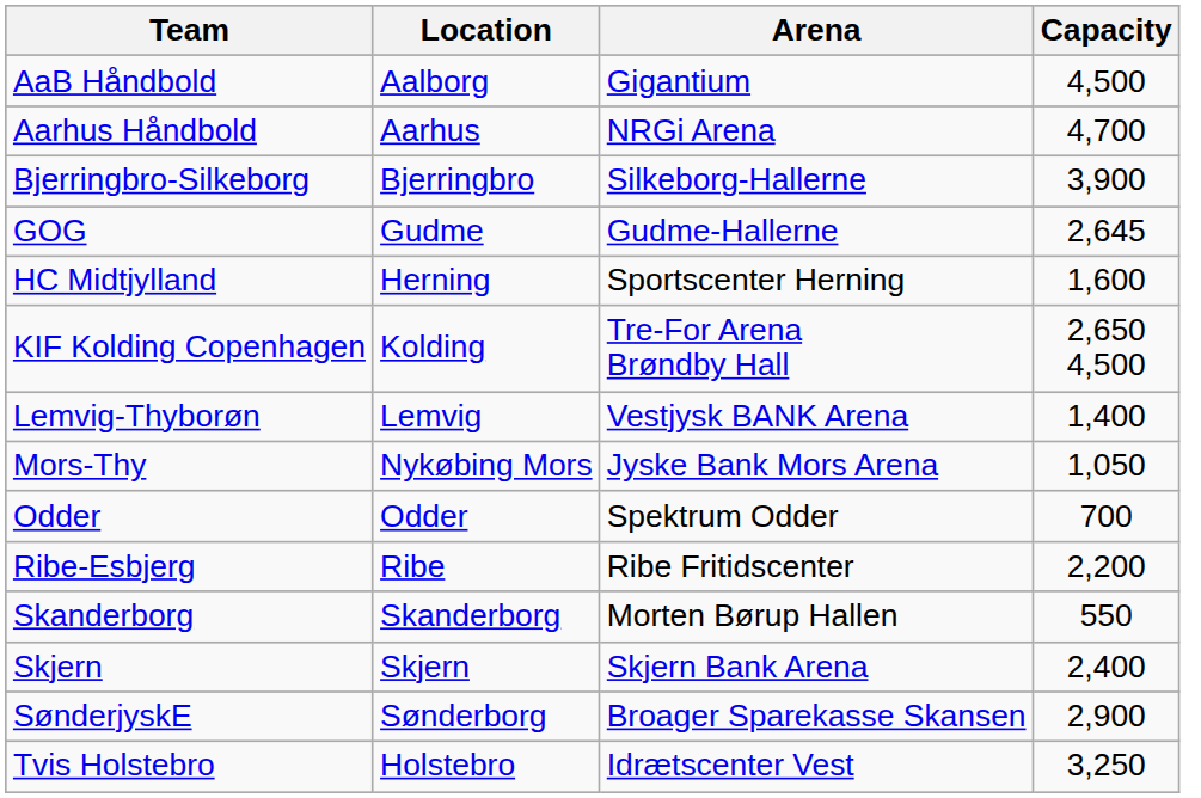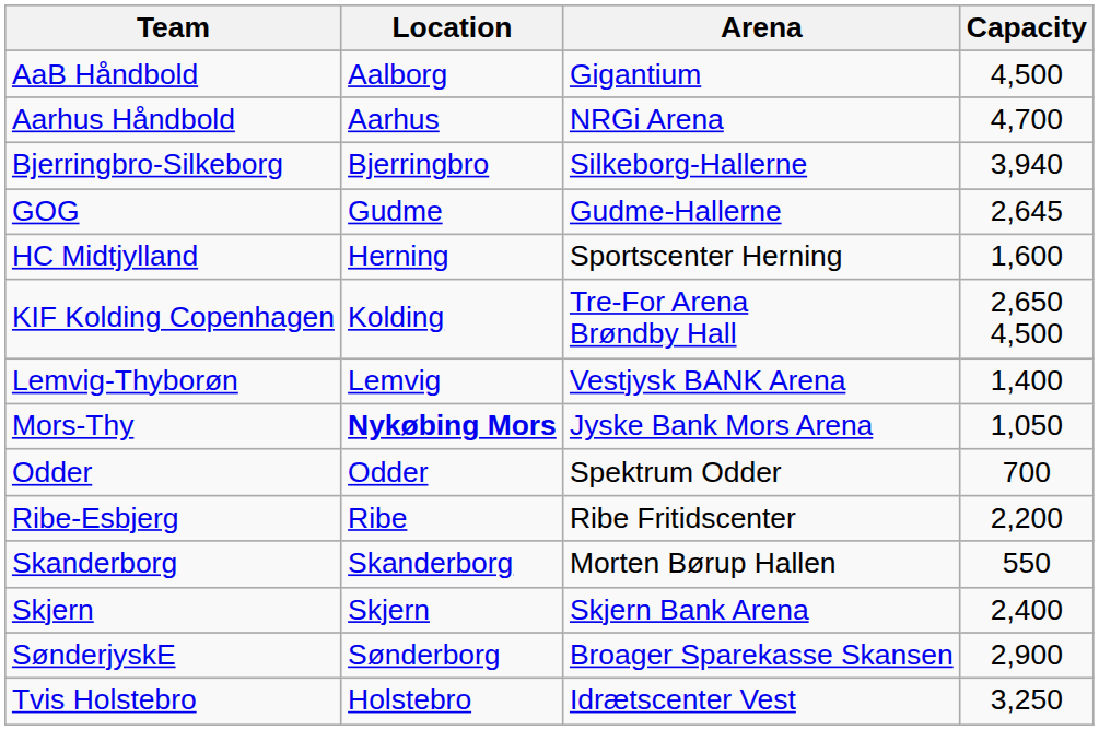 <table class="wikitable sortable" style="text-align: left;">
 <tr>
 <th>Team</th>
 <th>Location</th>
 <th>Arena</th>
 <th>Capacity</th>
 </tr>
 <tr>
 <td><a href='#'>AaB Håndbold</a></td>
 <td><a href='#'>Aalborg</a></td>
 <td><a href='#'>Gigantium</a></td>
 <td align="center">4,500</td>
 </tr>
 <tr>
 <td><a href='#'>Aarhus Håndbold</a></td>
 <td><a href='#'>Aarhus</a></td>
 <td><a href='#'>NRGi Arena</a></td>
 <td align="center">4,700</td>
 </tr>
 <tr>
 <td><a href='#'>Bjerringbro-Silkeborg</a></td>
 <td><a href='#'>Bjerringbro</a></td>
 <td><a href='#'>Silkeborg-Hallerne</a></td>
-<td align="center">3,900</td>
+<td align="center">3,940</td>
 </tr>
 <tr>
 <td><a href='#'>GOG</a></td>
 <td><a href='#'>Gudme</a></td>
 <td><a href='#'>Gudme-Hallerne</a></td>
 <td align="center">2,645</td>
 </tr>
 <tr>
 <td><a href='#'>HC Midtjylland</a></td>
 <td><a href='#'>Herning</a></td>
 <td>Sportscenter Herning</td>
 <td align="center">1,600</td>
 </tr>
 <tr>
 <td><a href='#'>KIF Kolding Copenhagen</a></td>
 <td><a href='#'>Kolding</a></td>
 <td><a href='#'>Tre-For Arena</a><br><a href='#'>Brøndby Hall</a></td>
 <td align="center">2,650<br>4,500</td>
 </tr>
 <tr>
 <td><a href='#'>Lemvig-Thyborøn</a></td>
 <td><a href='#'>Lemvig</a></td>
 <td><a href='#'>Vestjysk BANK Arena</a></td>
 <td align="center">1,400</td>
 </tr>
 <tr>
 <td><a href='#'>Mors-Thy</a></td>
-<td><a href='#'>Nykøbing Mors</a></td>
+<td><strong><a href='#'>Nykøbing Mors</a></strong></td>
 <td><a href='#'>Jyske Bank Mors Arena</a></td>
 <td align="center">1,050</td>
 </tr>
 <tr>
 <td><a href='#'>Odder</a></td>
 <td><a href='#'>Odder</a></td>
 <td>Spektrum Odder</td>
 <td align="center">700</td>
 </tr>
 <tr>
 <td><a href='#'>Ribe-Esbjerg</a></td>
 <td><a href='#'>Ribe</a></td>
 <td>Ribe Fritidscenter</td>
 <td align="center">2,200</td>
 </tr>
 <tr>
 <td><a href='#'>Skanderborg</a></td>
 <td><a href='#'>Skanderborg</a></td>
 <td>Morten Børup Hallen</td>
 <td align="center">550</td>
 </tr>
 <tr>
 <td><a href='#'>Skjern</a></td>
 <td><a href='#'>Skjern</a></td>
 <td><a href='#'>Skjern Bank Arena</a></td>
 <td align="center">2,400</td>
 </tr>
 <tr>
 <td><a href='#'>SønderjyskE</a></td>
 <td><a href='#'>Sønderborg</a></td>
 <td><a href='#'>Broager Sparekasse Skansen</a></td>
 <td align="center">2,900</td>
 </tr>
 <tr>
 <td><a href='#'>Tvis Holstebro</a></td>
 <td><a href='#'>Holstebro</a></td>
 <td><a href='#'>Idrætscenter Vest</a></td>
 <td align="center">3,250</td>
 </tr>
 </table>
